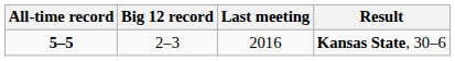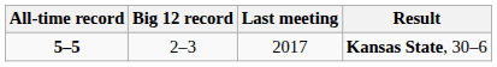 <table class="wikitable">
 <tr style="text-align:center;">
 <th>All-time record</th>
 <th>Big 12 record</th>
 <th>Last meeting</th>
 <th>Result</th>
 </tr>
 <tr style="text-align:center;">
 <td><strong>5–5</strong></td>
 <td>2–3</td>
-<td>2016</td>
+<td>2017</td>
 <td><strong>Kansas State</strong>, 30–6</td>
 </tr>
 </table>
